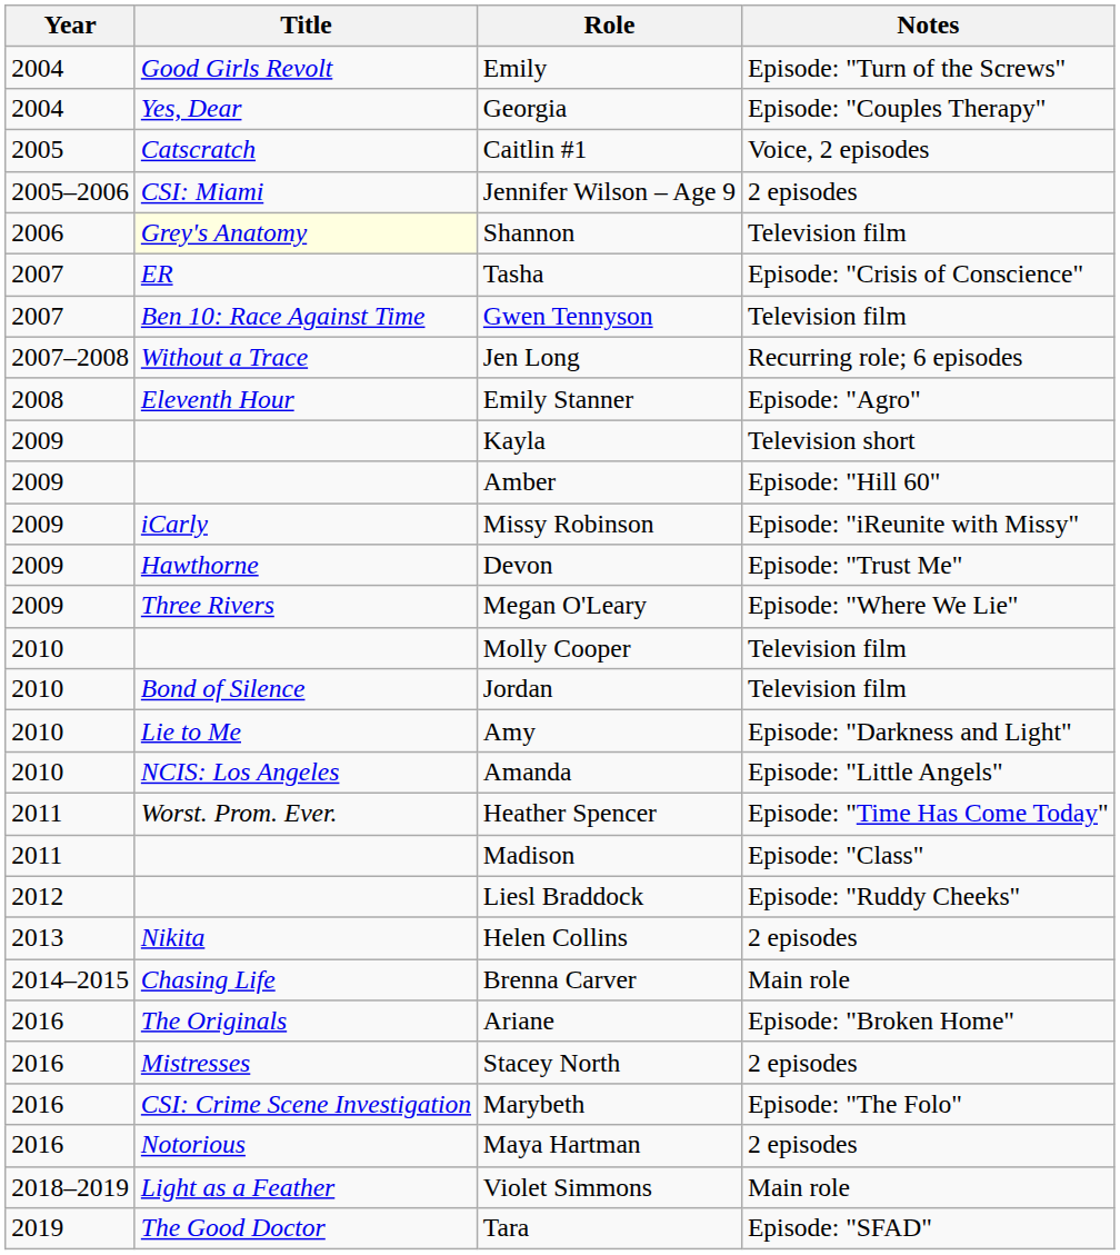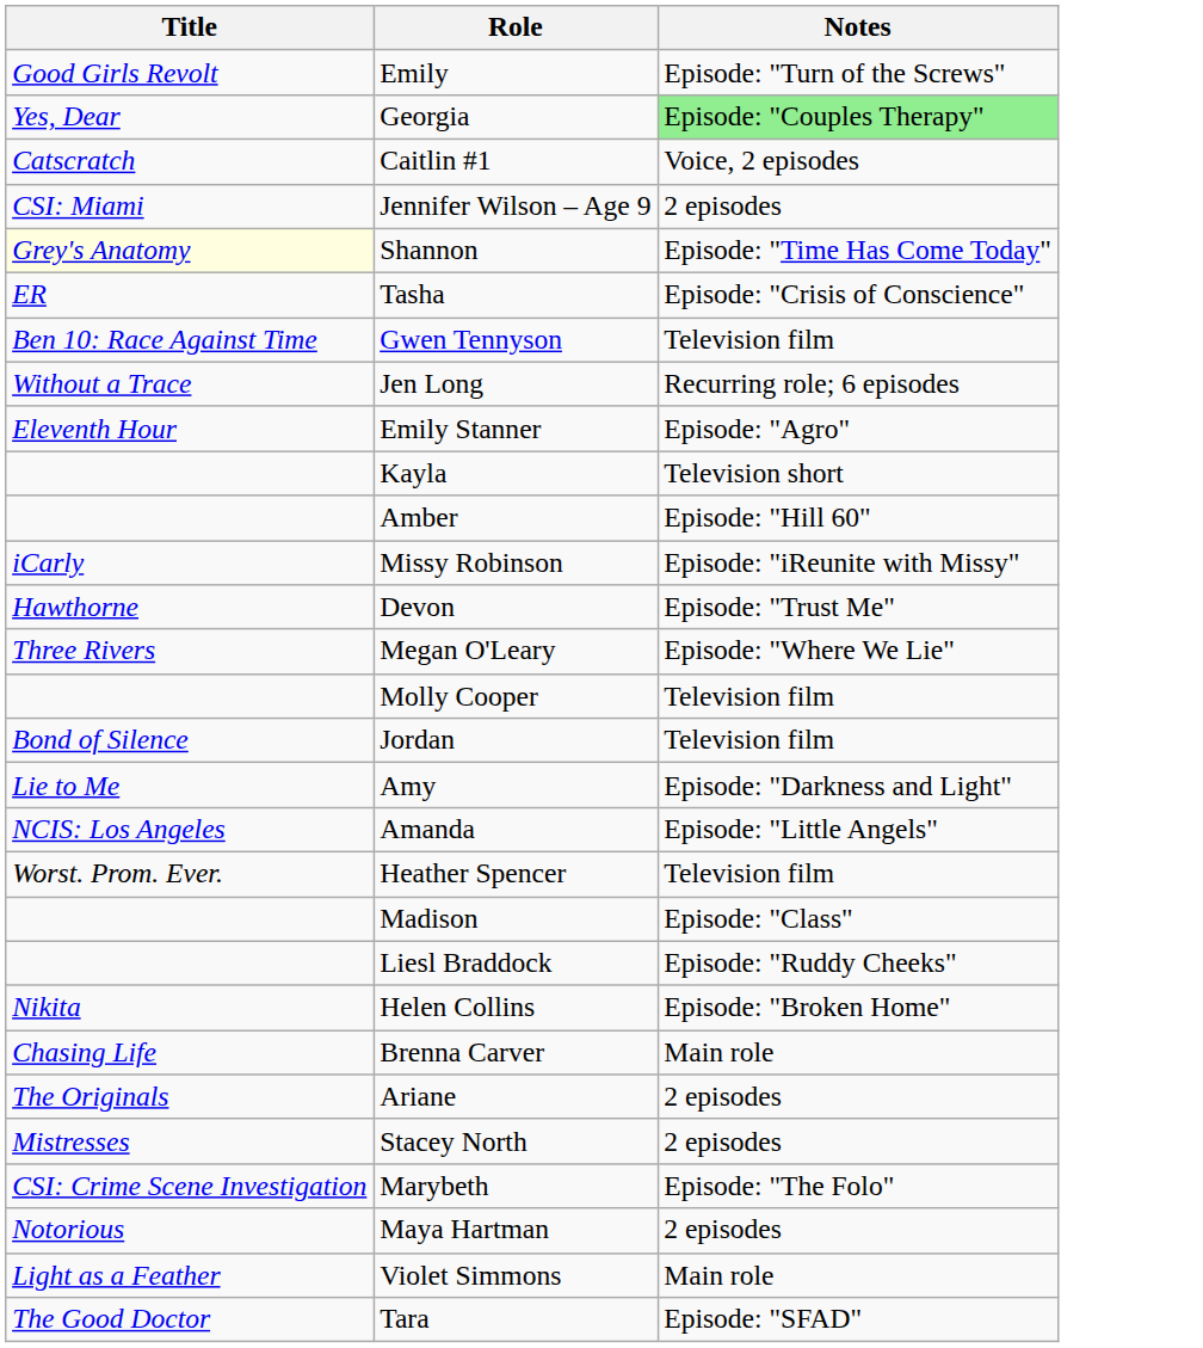 <table class="wikitable sortable">
 <tr>
-<th>Year</th>
 <th>Title</th>
 <th>Role</th>
 <th class="unsortable">Notes</th>
 </tr>
 <tr>
-<td>2004</td>
 <td><em><a href='#'>Good Girls Revolt</a></em></td>
 <td>Emily</td>
 <td>Episode: "Turn of the Screws"</td>
 </tr>
 <tr>
-<td>2004</td>
 <td><em><a href='#'>Yes, Dear</a></em></td>
 <td>Georgia</td>
-<td>Episode: "Couples Therapy"</td>
+<td style="background: lightgreen;">Episode: "Couples Therapy"</td>
 </tr>
 <tr>
-<td>2005</td>
 <td><em><a href='#'>Catscratch</a></em></td>
 <td>Caitlin #1</td>
 <td>Voice, 2 episodes</td>
 </tr>
 <tr>
-<td>2005–2006</td>
 <td><em><a href='#'>CSI: Miami</a></em></td>
 <td>Jennifer Wilson – Age 9</td>
 <td>2 episodes</td>
 </tr>
 <tr>
-<td>2006</td>
 <td style="background: lightyellow;"><em><a href='#'>Grey's Anatomy</a></em></td>
 <td>Shannon</td>
-<td>Television film</td>
+<td>Episode: "<a href='#'>Time Has Come Today</a>"</td>
 </tr>
 <tr>
-<td>2007</td>
 <td><em><a href='#'>ER</a></em></td>
 <td>Tasha</td>
 <td>Episode: "Crisis of Conscience"</td>
 </tr>
 <tr>
-<td>2007</td>
 <td><em><a href='#'>Ben 10: Race Against Time</a></em></td>
 <td><a href='#'>Gwen Tennyson</a></td>
 <td>Television film</td>
 </tr>
 <tr>
-<td>2007–2008</td>
 <td><em><a href='#'>Without a Trace</a></em></td>
 <td>Jen Long</td>
 <td>Recurring role; 6 episodes</td>
 </tr>
 <tr>
-<td>2008</td>
 <td><em><a href='#'>Eleventh Hour</a></em></td>
 <td>Emily Stanner</td>
 <td>Episode: "Agro"</td>
 </tr>
 <tr>
-<td>2009</td>
 <td><em></em></td>
 <td>Kayla</td>
 <td>Television short</td>
 </tr>
 <tr>
-<td>2009</td>
 <td><em></em></td>
 <td>Amber</td>
 <td>Episode: "Hill 60"</td>
 </tr>
 <tr>
-<td>2009</td>
 <td><em><a href='#'>iCarly</a></em></td>
 <td>Missy Robinson</td>
 <td>Episode: "iReunite with Missy"</td>
 </tr>
 <tr>
-<td>2009</td>
 <td><em><a href='#'>Hawthorne</a></em></td>
 <td>Devon</td>
 <td>Episode: "Trust Me"</td>
 </tr>
 <tr>
-<td>2009</td>
 <td><em><a href='#'>Three Rivers</a></em></td>
 <td>Megan O'Leary</td>
 <td>Episode: "Where We Lie"</td>
 </tr>
 <tr>
-<td>2010</td>
 <td><em></em></td>
 <td>Molly Cooper</td>
 <td>Television film</td>
 </tr>
 <tr>
-<td>2010</td>
 <td><em><a href='#'>Bond of Silence</a></em></td>
 <td>Jordan</td>
 <td>Television film</td>
 </tr>
 <tr>
-<td>2010</td>
 <td><em><a href='#'>Lie to Me</a></em></td>
 <td>Amy</td>
 <td>Episode: "Darkness and Light"</td>
 </tr>
 <tr>
-<td>2010</td>
 <td><em><a href='#'>NCIS: Los Angeles</a></em></td>
 <td>Amanda</td>
 <td>Episode: "Little Angels"</td>
 </tr>
 <tr>
-<td>2011</td>
 <td><em>Worst. Prom. Ever.</em></td>
 <td>Heather Spencer</td>
-<td>Episode: "<a href='#'>Time Has Come Today</a>"</td>
+<td>Television film</td>
 </tr>
 <tr>
-<td>2011</td>
 <td><em></em></td>
 <td>Madison</td>
 <td>Episode: "Class"</td>
 </tr>
 <tr>
-<td>2012</td>
 <td><em></em></td>
 <td>Liesl Braddock</td>
 <td>Episode: "Ruddy Cheeks"</td>
 </tr>
 <tr>
-<td>2013</td>
 <td><em><a href='#'>Nikita</a></em></td>
 <td>Helen Collins</td>
-<td>2 episodes</td>
+<td>Episode: "Broken Home"</td>
 </tr>
 <tr>
-<td>2014–2015</td>
 <td><em><a href='#'>Chasing Life</a></em></td>
 <td>Brenna Carver</td>
 <td>Main role</td>
 </tr>
 <tr>
-<td>2016</td>
 <td><em><a href='#'>The Originals</a></em></td>
 <td>Ariane</td>
-<td>Episode: "Broken Home"</td>
+<td>2 episodes</td>
 </tr>
 <tr>
-<td>2016</td>
 <td><em><a href='#'>Mistresses</a></em></td>
 <td>Stacey North</td>
 <td>2 episodes</td>
 </tr>
 <tr>
-<td>2016</td>
 <td><em><a href='#'>CSI: Crime Scene Investigation</a></em></td>
 <td>Marybeth</td>
 <td>Episode: "The Folo"</td>
 </tr>
 <tr>
-<td>2016</td>
 <td><em><a href='#'>Notorious</a></em></td>
 <td>Maya Hartman</td>
 <td>2 episodes</td>
 </tr>
 <tr>
-<td>2018–2019</td>
 <td><em><a href='#'>Light as a Feather</a></em></td>
 <td>Violet Simmons</td>
 <td>Main role</td>
 </tr>
 <tr>
-<td>2019</td>
 <td><em><a href='#'>The Good Doctor</a></em></td>
 <td>Tara</td>
 <td>Episode: "SFAD"</td>
 </tr>
 </table>
